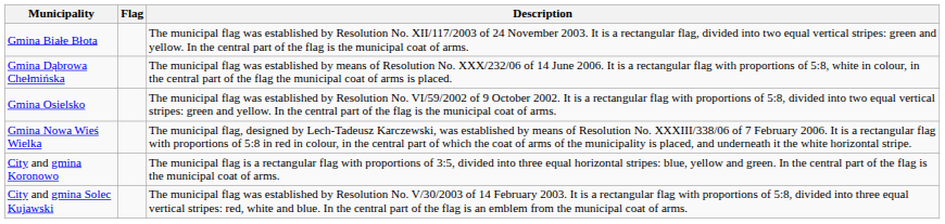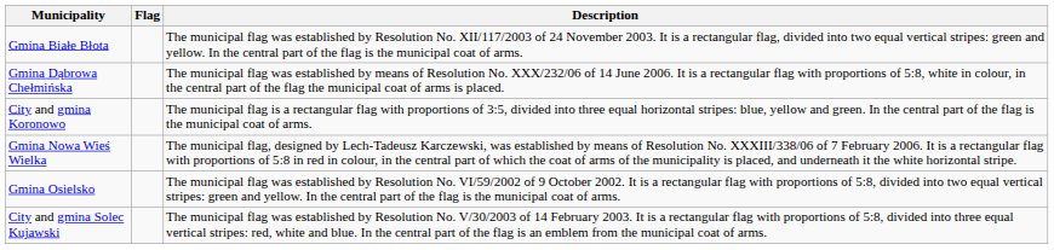 <table class="wikitable" style="text-align: left">
 <tr>
 <th>Municipality</th>
 <th>Flag</th>
 <th>Description</th>
 </tr>
 <tr>
 <td><a href='#'>Gmina Białe Błota</a></td>
 <td></td>
 <td>The municipal flag was established by Resolution No. XII/117/2003 of 24 November 2003. It is a rectangular flag, divided into two equal vertical stripes: green and yellow. In the central part of the flag is the municipal coat of arms.</td>
 </tr>
 <tr>
 <td><a href='#'>Gmina Dąbrowa Chełmińska</a></td>
 <td></td>
 <td>The municipal flag was established by means of Resolution No. XXX/232/06 of 14 June 2006. It is a rectangular flag with proportions of 5:8, white in colour, in the central part of the flag the municipal coat of arms is placed.</td>
 </tr>
 <tr>
-<td><a href='#'>Gmina Osielsko</a></td>
+<td><a href='#'>City</a> and <a href='#'>gmina Koronowo</a></td>
 <td></td>
-<td>The municipal flag was established by Resolution No. VI/59/2002 of 9 October 2002. It is a rectangular flag with proportions of 5:8, divided into two equal vertical stripes: green and yellow. In the central part of the flag is the municipal coat of arms.</td>
+<td>The municipal flag is a rectangular flag with proportions of 3:5, divided into three equal horizontal stripes: blue, yellow and green. In the central part of the flag is the municipal coat of arms.</td>
 </tr>
 <tr>
 <td><a href='#'>Gmina Nowa Wieś Wielka</a></td>
 <td></td>
 <td>The municipal flag, designed by Lech-Tadeusz Karczewski, was established by means of Resolution No. XXXIII/338/06 of 7 February 2006. It is a rectangular flag with proportions of 5:8 in red in colour, in the central part of which the coat of arms of the municipality is placed, and underneath it the white horizontal stripe.</td>
 </tr>
 <tr>
-<td><a href='#'>City</a> and <a href='#'>gmina Koronowo</a></td>
+<td><a href='#'>Gmina Osielsko</a></td>
 <td></td>
-<td>The municipal flag is a rectangular flag with proportions of 3:5, divided into three equal horizontal stripes: blue, yellow and green. In the central part of the flag is the municipal coat of arms.</td>
+<td>The municipal flag was established by Resolution No. VI/59/2002 of 9 October 2002. It is a rectangular flag with proportions of 5:8, divided into two equal vertical stripes: green and yellow. In the central part of the flag is the municipal coat of arms.</td>
 </tr>
 <tr>
 <td><a href='#'>City</a> and <a href='#'>gmina Solec Kujawski</a></td>
 <td></td>
 <td>The municipal flag was established by Resolution No. V/30/2003 of 14 February 2003. It is a rectangular flag with proportions of 5:8, divided into three equal vertical stripes: red, white and blue. In the central part of the flag is an emblem from the municipal coat of arms.</td>
 </tr>
 </table>
